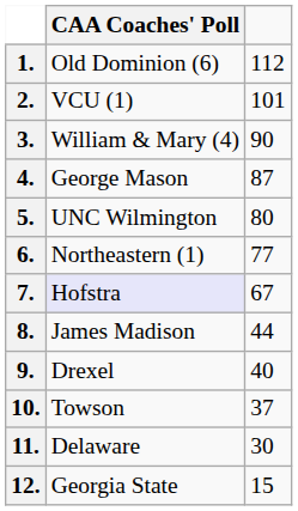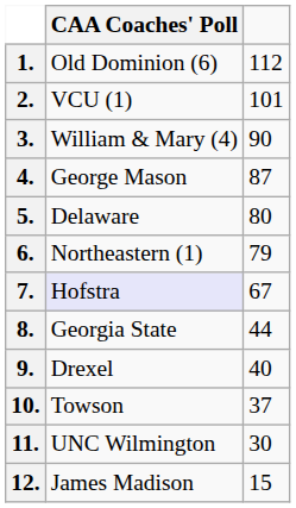 <table class="wikitable" style="white-space:nowrap; font-size:90%;">
 <tr>
 <td ! style="background:white; border-top-style:hidden; border-left-style:hidden;"></td>
 <th>CAA Coaches' Poll</th>
 </tr>
 <tr>
 <th>1.</th>
 <td>Old Dominion (6)</td>
 <td>112</td>
 </tr>
 <tr>
 <th>2.</th>
 <td>VCU (1)</td>
 <td>101</td>
 </tr>
 <tr>
 <th>3.</th>
 <td>William & Mary (4)</td>
 <td>90</td>
 </tr>
 <tr>
 <th>4.</th>
 <td>George Mason</td>
 <td>87</td>
 </tr>
 <tr>
 <th>5.</th>
-<td>UNC Wilmington</td>
+<td>Delaware</td>
 <td>80</td>
 </tr>
 <tr>
 <th>6.</th>
 <td>Northeastern (1)</td>
-<td>77</td>
+<td>79</td>
 </tr>
 <tr>
 <th>7.</th>
 <td style="background: lavender;">Hofstra</td>
 <td>67</td>
 </tr>
 <tr>
 <th>8.</th>
-<td>James Madison</td>
+<td>Georgia State</td>
 <td>44</td>
 </tr>
 <tr>
 <th>9.</th>
 <td>Drexel</td>
 <td>40</td>
 </tr>
 <tr>
 <th>10.</th>
 <td>Towson</td>
 <td>37</td>
 </tr>
 <tr>
 <th>11.</th>
-<td>Delaware</td>
+<td>UNC Wilmington</td>
 <td>30</td>
 </tr>
 <tr>
 <th>12.</th>
-<td>Georgia State</td>
+<td>James Madison</td>
 <td>15</td>
 </tr>
 </table>
